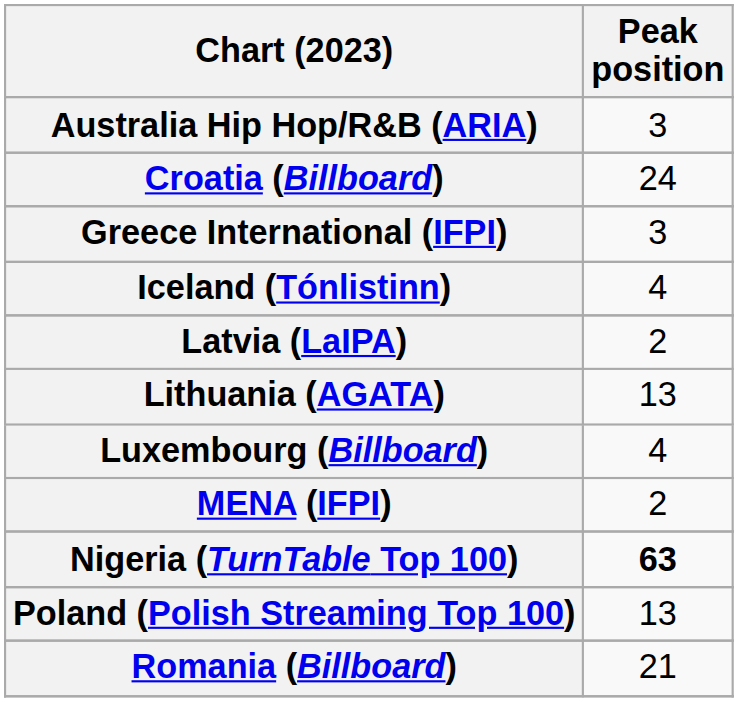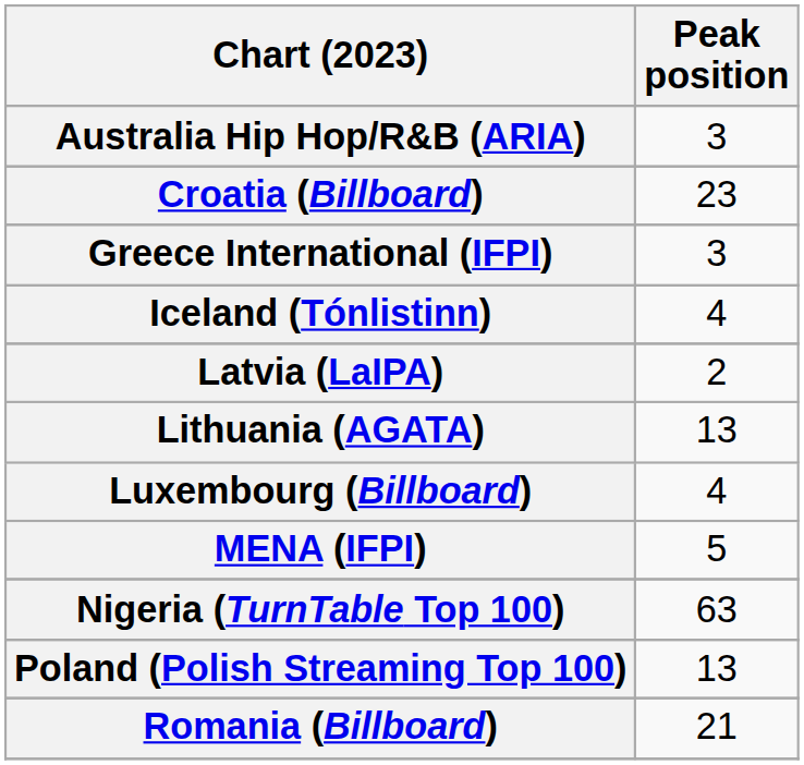 <table class="wikitable sortable plainrowheaders" style="text-align:center">
 <tr>
 <th scope="col">Chart (2023)</th>
 <th scope="col">Peak<br>position</th>
 </tr>
 <tr>
 </tr>
 <tr>
 <th scope="row">Australia Hip Hop/R&B (<a href='#'>ARIA</a>)</th>
 <td>3</td>
 </tr>
 <tr>
 </tr>
 <tr>
 </tr>
 <tr>
 <th scope="row"><a href='#'>Croatia</a> (<em><a href='#'>Billboard</a></em>)</th>
-<td>24</td>
+<td>23</td>
 </tr>
 <tr>
 </tr>
 <tr>
 </tr>
 <tr>
 </tr>
 <tr>
 </tr>
 <tr>
 </tr>
 <tr>
 </tr>
 <tr>
 <th scope="row">Greece International (<a href='#'>IFPI</a>)</th>
 <td>3</td>
 </tr>
 <tr>
 </tr>
 <tr>
 <th scope="row">Iceland (<a href='#'>Tónlistinn</a>)</th>
 <td>4</td>
 </tr>
 <tr>
 </tr>
 <tr>
 </tr>
 <tr>
 <th scope="row">Latvia (<a href='#'>LaIPA</a>)</th>
 <td>2</td>
 </tr>
 <tr>
 <th scope="row">Lithuania (<a href='#'>AGATA</a>)</th>
 <td>13</td>
 </tr>
 <tr>
 <th scope="row">Luxembourg (<em><a href='#'>Billboard</a></em>)</th>
 <td>4</td>
 </tr>
 <tr>
 <th scope="row"><a href='#'>MENA</a> (<a href='#'>IFPI</a>)</th>
-<td>2</td>
+<td>5</td>
 </tr>
 <tr>
 </tr>
 <tr>
 </tr>
 <tr>
 <th scope="row">Nigeria (<a href='#'><em>TurnTable</em> Top 100</a>)</th>
-<td><strong>63</strong></td>
+<td>63</td>
 </tr>
 <tr>
 </tr>
 <tr>
 <th scope="row">Poland (<a href='#'>Polish Streaming Top 100</a>)</th>
 <td>13</td>
 </tr>
 <tr>
 </tr>
 <tr>
 <th scope="row"><a href='#'>Romania</a> (<em><a href='#'>Billboard</a></em>)</th>
 <td>21</td>
 </tr>
 <tr>
 </tr>
 <tr>
 </tr>
 <tr>
 </tr>
 <tr>
 </tr>
 <tr>
 </tr>
 <tr>
 </tr>
 <tr>
 </tr>
 <tr>
 </tr>
 <tr>
 </tr>
 </table>
